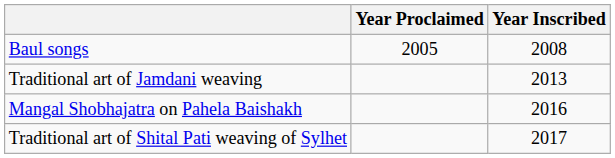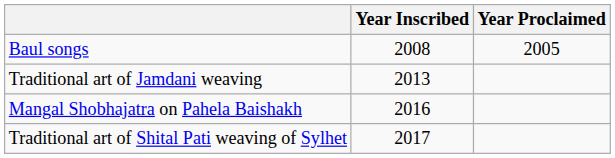 <table class="wikitable sortable" style="margin:0 1em 0 0; font-size:95%;">
 <tr>
 <th></th>
+<th>Year Inscribed</th>
 <th>Year Proclaimed </th>
-<th>Year Inscribed</th>
 </tr>
 <tr>
 <td><a href='#'>Baul songs</a></td>
+<td style="text-align:center;">2008</td>
 <td style="text-align:center;">2005</td>
-<td style="text-align:center;">2008</td>
 </tr>
 <tr>
 <td>Traditional art of <a href='#'>Jamdani</a> weaving</td>
+<td style="text-align:center;">2013</td>
 <td style="text-align:center;"></td>
-<td style="text-align:center;">2013</td>
 </tr>
 <tr>
 <td><a href='#'>Mangal Shobhajatra</a> on <a href='#'>Pahela Baishakh</a></td>
+<td style="text-align:center;">2016</td>
 <td style="text-align:center;"></td>
-<td style="text-align:center;">2016</td>
 </tr>
 <tr>
 <td>Traditional art of <a href='#'>Shital Pati</a> weaving of <a href='#'>Sylhet</a></td>
+<td style="text-align:center;">2017</td>
 <td style="text-align:center;"></td>
-<td style="text-align:center;">2017</td>
 </tr>
 </table>
